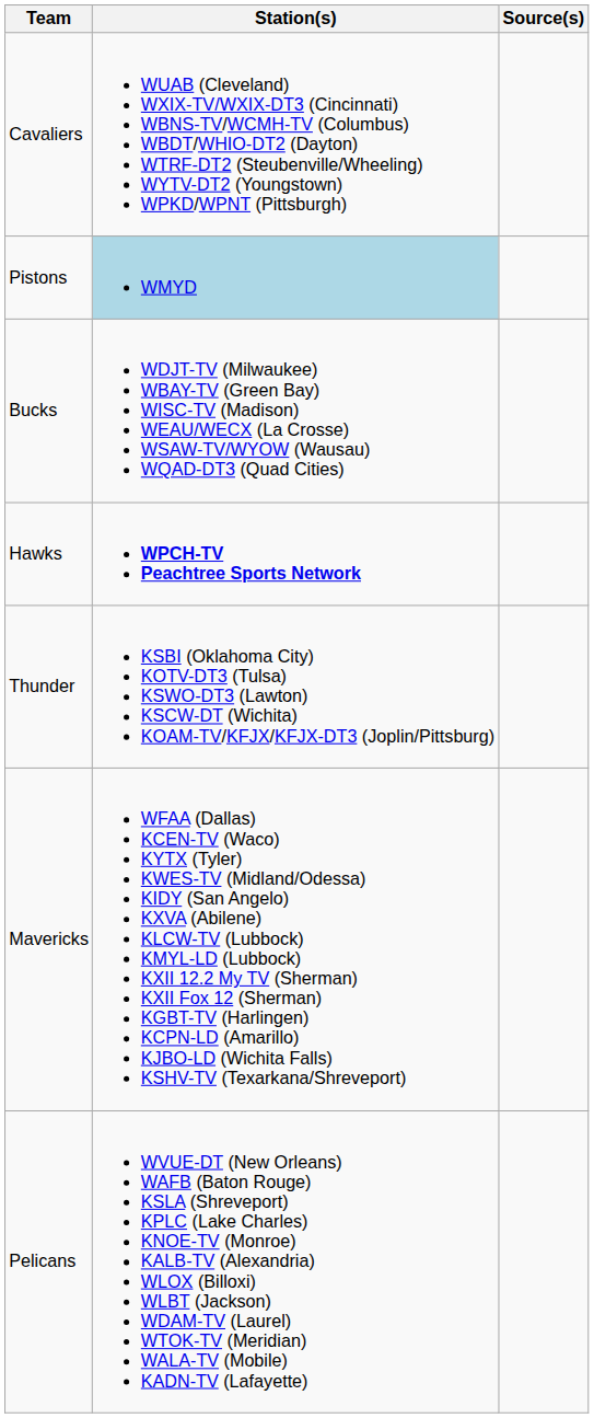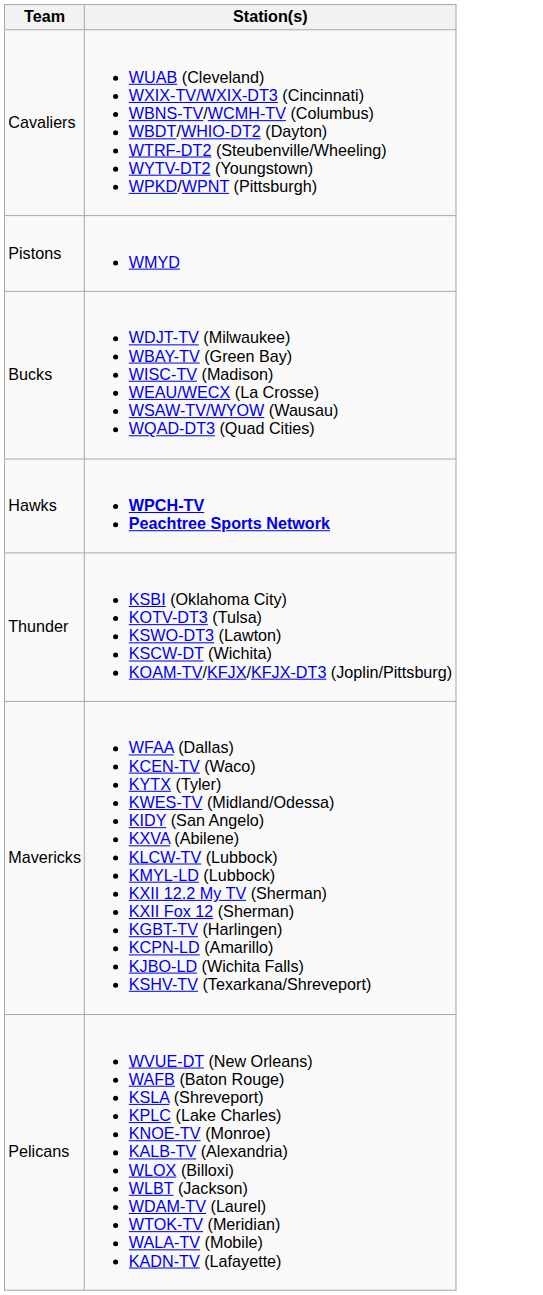 <table class="wikitable sortable">
 <tr>
 <th>Team</th>
 <th>Station(s)</th>
-<th>Source(s)</th>
 </tr>
 <tr>
 <td>Cavaliers<br></td>
 <td><br><ul><li><a href='#'>WUAB</a> (Cleveland)</li><li><a href='#'>WXIX-TV/WXIX-DT3</a> (Cincinnati)</li><li><a href='#'>WBNS-TV</a>/<a href='#'>WCMH-TV</a> (Columbus)</li><li><a href='#'>WBDT</a>/<a href='#'>WHIO-DT2</a> (Dayton)</li><li><a href='#'>WTRF-DT2</a> (Steubenville/Wheeling)</li><li><a href='#'>WYTV-DT2</a> (Youngstown)</li><li><a href='#'>WPKD</a>/<a href='#'>WPNT</a> (Pittsburgh)</li></ul></td>
-<td></td>
 </tr>
 <tr>
 <td>Pistons<br></td>
-<td style="background: lightblue;"><br><ul><li><a href='#'>WMYD</a></li></ul></td>
-<td></td>
+<td><br><ul><li><a href='#'>WMYD</a></li></ul></td>
 </tr>
 <tr>
 <td>Bucks<br></td>
 <td><br><ul><li><a href='#'>WDJT-TV</a> (Milwaukee)</li><li><a href='#'>WBAY-TV</a> (Green Bay)</li><li><a href='#'>WISC-TV</a> (Madison)</li><li><a href='#'>WEAU/WECX</a> (La Crosse)</li><li><a href='#'>WSAW-TV/WYOW</a> (Wausau)</li><li><a href='#'>WQAD-DT3</a> (Quad Cities)</li></ul></td>
-<td></td>
 </tr>
 <tr>
 <td>Hawks<br></td>
 <td><strong><br><ul><li><a href='#'>WPCH-TV</a></li><li><a href='#'>Peachtree Sports Network</a></li></ul></strong></td>
-<td></td>
 </tr>
 <tr>
 <td>Thunder<br></td>
 <td><br><ul><li><a href='#'>KSBI</a> (Oklahoma City)</li><li><a href='#'>KOTV-DT3</a> (Tulsa)</li><li><a href='#'>KSWO-DT3</a> (Lawton)</li><li><a href='#'>KSCW-DT</a> (Wichita)</li><li><a href='#'>KOAM-TV</a>/<a href='#'>KFJX</a>/<a href='#'>KFJX-DT3</a> (Joplin/Pittsburg)</li></ul></td>
-<td></td>
 </tr>
 <tr>
 <td>Mavericks<br></td>
 <td><br><ul><li><a href='#'>WFAA</a> (Dallas)</li><li><a href='#'>KCEN-TV</a> (Waco)</li><li><a href='#'>KYTX</a> (Tyler)</li><li><a href='#'>KWES-TV</a> (Midland/Odessa)</li><li><a href='#'>KIDY</a> (San Angelo)</li><li><a href='#'>KXVA</a> (Abilene)</li><li><a href='#'>KLCW-TV</a> (Lubbock) </li><li><a href='#'>KMYL-LD</a> (Lubbock) </li><li><a href='#'>KXII 12.2 My TV</a> (Sherman) </li><li><a href='#'>KXII Fox 12</a> (Sherman) </li><li><a href='#'>KGBT-TV</a> (Harlingen)</li><li><a href='#'>KCPN-LD</a> (Amarillo)</li><li><a href='#'>KJBO-LD</a> (Wichita Falls)</li><li><a href='#'>KSHV-TV</a> (Texarkana/Shreveport)</li></ul></td>
-<td></td>
 </tr>
 <tr>
 <td>Pelicans<br></td>
 <td><br><ul><li><a href='#'>WVUE-DT</a> (New Orleans)</li><li><a href='#'>WAFB</a> (Baton Rouge)</li><li><a href='#'>KSLA</a> (Shreveport)</li><li><a href='#'>KPLC</a> (Lake Charles)</li><li><a href='#'>KNOE-TV</a> (Monroe)</li><li><a href='#'>KALB-TV</a> (Alexandria)</li><li><a href='#'>WLOX</a> (Billoxi)</li><li><a href='#'>WLBT</a> (Jackson)</li><li><a href='#'>WDAM-TV</a> (Laurel)</li><li><a href='#'>WTOK-TV</a> (Meridian)</li><li><a href='#'>WALA-TV</a> (Mobile)</li><li><a href='#'>KADN-TV</a> (Lafayette)</li></ul></td>
-<td></td>
 </tr>
 </table>
